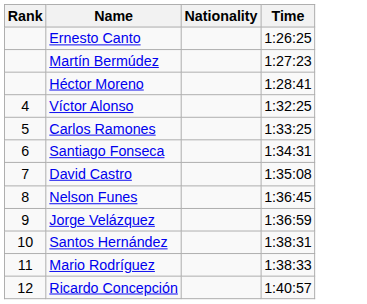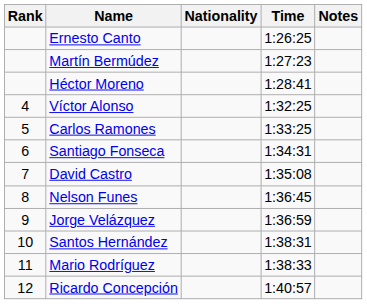 <table class="wikitable sortable" style="text-align:center;font-size:95%">
 <tr>
 <th>Rank</th>
 <th>Name</th>
 <th>Nationality</th>
 <th>Time</th>
+<th>Notes</th>
 </tr>
 <tr>
 <td></td>
 <td align=left><a href='#'>Ernesto Canto</a></td>
 <td align=left></td>
 <td>1:26:25</td>
+<td></td>
 </tr>
 <tr>
 <td></td>
 <td align=left><a href='#'>Martín Bermúdez</a></td>
 <td align=left></td>
 <td>1:27:23</td>
+<td></td>
 </tr>
 <tr>
 <td></td>
 <td align=left><a href='#'>Héctor Moreno</a></td>
 <td align=left></td>
 <td>1:28:41</td>
+<td></td>
 </tr>
 <tr>
 <td>4</td>
 <td align=left><a href='#'>Víctor Alonso</a></td>
 <td align=left></td>
 <td>1:32:25</td>
+<td></td>
 </tr>
 <tr>
 <td>5</td>
 <td align=left><a href='#'>Carlos Ramones</a></td>
 <td align=left></td>
 <td>1:33:25</td>
+<td></td>
 </tr>
 <tr>
 <td>6</td>
 <td align=left><a href='#'>Santiago Fonseca</a></td>
 <td align=left></td>
 <td>1:34:31</td>
+<td></td>
 </tr>
 <tr>
 <td>7</td>
 <td align=left><a href='#'>David Castro</a></td>
 <td align=left></td>
 <td>1:35:08</td>
+<td></td>
 </tr>
 <tr>
 <td>8</td>
 <td align=left><a href='#'>Nelson Funes</a></td>
 <td align=left></td>
 <td>1:36:45</td>
+<td></td>
 </tr>
 <tr>
 <td>9</td>
 <td align=left><a href='#'>Jorge Velázquez</a></td>
 <td align=left></td>
 <td>1:36:59</td>
+<td></td>
 </tr>
 <tr>
 <td>10</td>
 <td align=left><a href='#'>Santos Hernández</a></td>
 <td align=left></td>
 <td>1:38:31</td>
+<td></td>
 </tr>
 <tr>
 <td>11</td>
 <td align=left><a href='#'>Mario Rodríguez</a></td>
 <td align=left></td>
 <td>1:38:33</td>
+<td></td>
 </tr>
 <tr>
 <td>12</td>
 <td align=left><a href='#'>Ricardo Concepción</a></td>
 <td align=left></td>
 <td>1:40:57</td>
+<td></td>
 </tr>
 </table>
